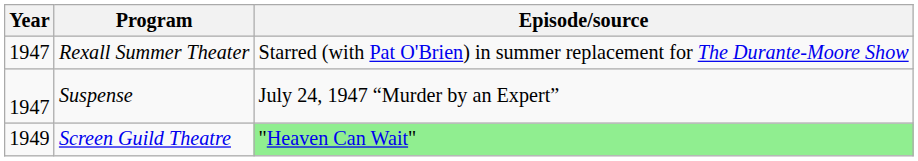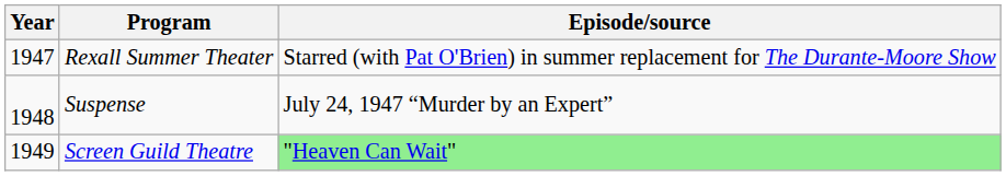 <table class="wikitable">
 <tr>
 <th>Year</th>
 <th>Program</th>
 <th>Episode/source</th>
 </tr>
 <tr>
 <td>1947</td>
 <td><em>Rexall Summer Theater</em></td>
 <td>Starred (with <a href='#'>Pat O'Brien</a>) in summer replacement for <em><a href='#'>The Durante-Moore Show</a></em></td>
 </tr>
 <tr>
-<td><br>1947</td>
+<td><br>1948</td>
 <td><em>Suspense</em></td>
 <td>July 24, 1947 “Murder by an Expert”</td>
 </tr>
 <tr>
 <td>1949</td>
 <td><em><a href='#'>Screen Guild Theatre</a></em></td>
 <td style="background: lightgreen;">"<a href='#'>Heaven Can Wait</a>"</td>
 </tr>
 </table>
